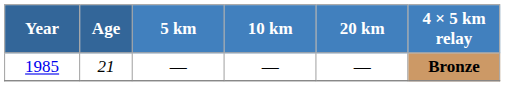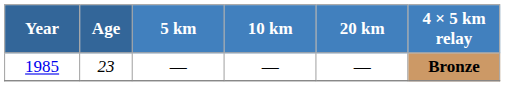 <table class="wikitable" style="font-size:95%; text-align:center; border:grey solid 1px; border-collapse:collapse; background:#ffffff;">
 <tr>
 <th style="background-color:#369; color:white; width:60px;"> Year </th>
 <th style="background-color:#369; color:white; width:40px;"> Age </th>
 <th style="background-color:#4180be; color:white; width:75px;"> 5 km </th>
 <th style="background-color:#4180be; color:white; width:75px;"> 10 km </th>
 <th style="background-color:#4180be; color:white; width:75px;"> 20 km </th>
 <th style="background-color:#4180be; color:white; width:75px;"> 4 × 5 km <br> relay </th>
 </tr>
 <tr>
 <td><a href='#'>1985</a></td>
-<td><em>21</em></td>
+<td><em>23</em></td>
 <td>—</td>
 <td>—</td>
 <td>—</td>
 <td bgcolor="cc9966"><strong>Bronze</strong></td>
 </tr>
 <tr>
 </tr>
 </table>
